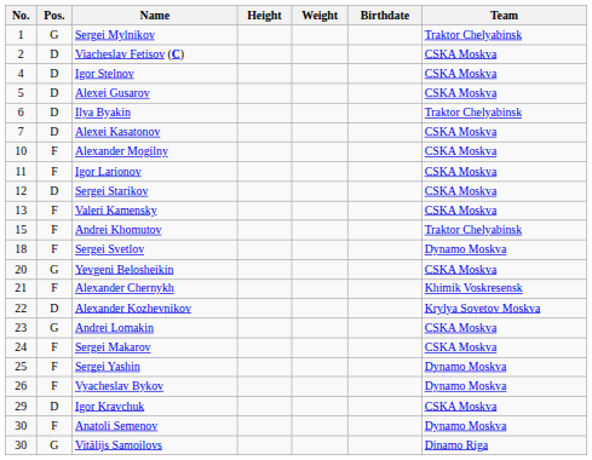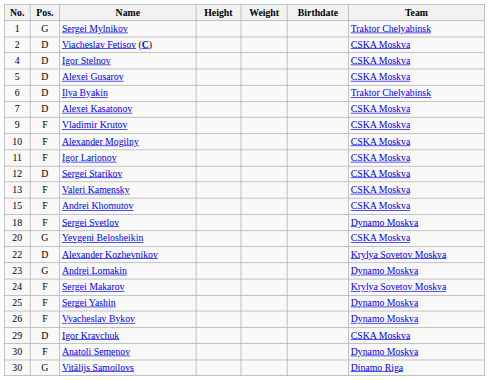 <table class="wikitable sortable" width="80%" style="font-size: 90%; text-align: center;">
 <tr>
 <th>No.</th>
 <th>Pos.</th>
 <th>Name</th>
 <th>Height</th>
 <th>Weight</th>
 <th>Birthdate</th>
 <th>Team</th>
 </tr>
 <tr>
 <td>1</td>
 <td>G</td>
 <td style="text-align:left;"><a href='#'>Sergei Mylnikov</a></td>
 <td></td>
 <td></td>
 <td style="text-align:right;"></td>
 <td style="text-align:left;"> <a href='#'>Traktor Chelyabinsk</a></td>
 </tr>
 <tr>
 <td>2</td>
 <td>D</td>
 <td style="text-align:left;"><a href='#'>Viacheslav Fetisov</a> (<strong><a href='#'>C</a></strong>)</td>
 <td></td>
 <td></td>
 <td style="text-align:right;"></td>
 <td style="text-align:left;"> <a href='#'>CSKA Moskva</a></td>
 </tr>
 <tr>
 <td>4</td>
 <td>D</td>
 <td style="text-align:left;"><a href='#'>Igor Stelnov</a></td>
 <td></td>
 <td></td>
 <td style="text-align:right;"></td>
 <td style="text-align:left;"> <a href='#'>CSKA Moskva</a></td>
 </tr>
 <tr>
 <td>5</td>
 <td>D</td>
 <td style="text-align:left;"><a href='#'>Alexei Gusarov</a></td>
 <td></td>
 <td></td>
 <td style="text-align:right;"></td>
 <td style="text-align:left;"> <a href='#'>CSKA Moskva</a></td>
 </tr>
 <tr>
 <td>6</td>
 <td>D</td>
 <td style="text-align:left;"><a href='#'>Ilya Byakin</a></td>
 <td></td>
 <td></td>
 <td style="text-align:right;"></td>
 <td style="text-align:left;"> <a href='#'>Traktor Chelyabinsk</a></td>
 </tr>
 <tr>
 <td>7</td>
 <td>D</td>
 <td style="text-align:left;"><a href='#'>Alexei Kasatonov</a></td>
 <td></td>
 <td></td>
 <td style="text-align:right;"></td>
 <td style="text-align:left;"> <a href='#'>CSKA Moskva</a></td>
 </tr>
 <tr>
+<td>9</td>
+<td>F</td>
+<td style="text-align:left;"><a href='#'>Vladimir Krutov</a></td>
+<td></td>
+<td></td>
+<td style="text-align:right;"></td>
+<td style="text-align:left;"> <a href='#'>CSKA Moskva</a></td>
+</tr>
+<tr>
 <td>10</td>
 <td>F</td>
 <td style="text-align:left;"><a href='#'>Alexander Mogilny</a></td>
 <td></td>
 <td></td>
 <td style="text-align:right;"></td>
 <td style="text-align:left;"> <a href='#'>CSKA Moskva</a></td>
 </tr>
 <tr>
 <td>11</td>
 <td>F</td>
 <td style="text-align:left;"><a href='#'>Igor Larionov</a></td>
 <td></td>
 <td></td>
 <td style="text-align:right;"></td>
 <td style="text-align:left;"> <a href='#'>CSKA Moskva</a></td>
 </tr>
 <tr>
 <td>12</td>
 <td>D</td>
 <td style="text-align:left;"><a href='#'>Sergei Starikov</a></td>
 <td></td>
 <td></td>
 <td style="text-align:right;"></td>
 <td style="text-align:left;"> <a href='#'>CSKA Moskva</a></td>
 </tr>
 <tr>
 <td>13</td>
 <td>F</td>
 <td style="text-align:left;"><a href='#'>Valeri Kamensky</a></td>
 <td></td>
 <td></td>
 <td style="text-align:right;"></td>
 <td style="text-align:left;"> <a href='#'>CSKA Moskva</a></td>
 </tr>
 <tr>
 <td>15</td>
 <td>F</td>
 <td style="text-align:left;"><a href='#'>Andrei Khomutov</a></td>
 <td></td>
 <td></td>
 <td style="text-align:right;"></td>
-<td style="text-align:left;"> <a href='#'>Traktor Chelyabinsk</a></td>
+<td style="text-align:left;"> <a href='#'>CSKA Moskva</a></td>
 </tr>
 <tr>
 <td>18</td>
 <td>F</td>
 <td style="text-align:left;"><a href='#'>Sergei Svetlov</a></td>
 <td></td>
 <td></td>
 <td style="text-align:right;"></td>
 <td style="text-align:left;"> <a href='#'>Dynamo Moskva</a></td>
 </tr>
 <tr>
 <td>20</td>
 <td>G</td>
 <td style="text-align:left;"><a href='#'>Yevgeni Belosheikin</a></td>
 <td></td>
 <td></td>
 <td style="text-align:right;"></td>
 <td style="text-align:left;"> <a href='#'>CSKA Moskva</a></td>
 </tr>
 <tr>
-<td>21</td>
-<td>F</td>
-<td style="text-align:left;"><a href='#'>Alexander Chernykh</a></td>
-<td></td>
-<td></td>
-<td style="text-align:right;"></td>
-<td style="text-align:left;"> <a href='#'>Khimik Voskresensk</a></td>
-</tr>
-<tr>
 <td>22</td>
 <td>D</td>
 <td style="text-align:left;"><a href='#'>Alexander Kozhevnikov</a></td>
 <td></td>
 <td></td>
 <td style="text-align:right;"></td>
 <td style="text-align:left;"> <a href='#'>Krylya Sovetov Moskva</a></td>
 </tr>
 <tr>
 <td>23</td>
 <td>G</td>
 <td style="text-align:left;"><a href='#'>Andrei Lomakin</a></td>
 <td></td>
 <td></td>
 <td style="text-align:right;"></td>
-<td style="text-align:left;"> <a href='#'>CSKA Moskva</a></td>
+<td style="text-align:left;"> <a href='#'>Dynamo Moskva</a></td>
 </tr>
 <tr>
 <td>24</td>
 <td>F</td>
 <td style="text-align:left;"><a href='#'>Sergei Makarov</a></td>
 <td></td>
 <td></td>
 <td style="text-align:right;"></td>
-<td style="text-align:left;"> <a href='#'>CSKA Moskva</a></td>
+<td style="text-align:left;"> <a href='#'>Krylya Sovetov Moskva</a></td>
 </tr>
 <tr>
 <td>25</td>
 <td>F</td>
 <td style="text-align:left;"><a href='#'>Sergei Yashin</a></td>
 <td></td>
 <td></td>
 <td style="text-align:right;"></td>
 <td style="text-align:left;"> <a href='#'>Dynamo Moskva</a></td>
 </tr>
 <tr>
 <td>26</td>
 <td>F</td>
 <td style="text-align:left;"><a href='#'>Vyacheslav Bykov</a></td>
 <td></td>
 <td></td>
 <td style="text-align:right;"></td>
 <td style="text-align:left;"> <a href='#'>Dynamo Moskva</a></td>
 </tr>
 <tr>
 <td>29</td>
 <td>D</td>
 <td style="text-align:left;"><a href='#'>Igor Kravchuk</a></td>
 <td></td>
 <td></td>
 <td style="text-align:right;"></td>
 <td style="text-align:left;"> <a href='#'>CSKA Moskva</a></td>
 </tr>
 <tr>
 <td>30</td>
 <td>F</td>
 <td style="text-align:left;"><a href='#'>Anatoli Semenov</a></td>
 <td></td>
 <td></td>
 <td style="text-align:right;"></td>
 <td style="text-align:left;"> <a href='#'>Dynamo Moskva</a></td>
 </tr>
 <tr>
 <td>30</td>
 <td>G</td>
 <td style="text-align:left;"><a href='#'>Vitālijs Samoilovs</a></td>
 <td></td>
 <td></td>
 <td style="text-align:right;"></td>
 <td style="text-align:left;"> <a href='#'>Dinamo Riga</a></td>
 </tr>
 </table>
